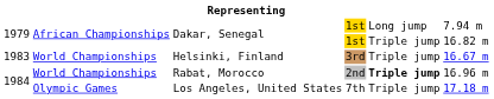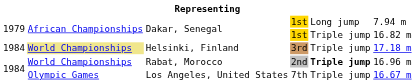 <table>
 <tr>
 <th colspan="6">Representing </th>
 </tr>
 <tr>
 <td rowspan=2>1979</td>
 <td rowspan=2><a href='#'>African Championships</a></td>
 <td rowspan=2>Dakar, Senegal</td>
 <td bgcolor="gold">1st</td>
 <td>Long jump</td>
 <td>7.94 m</td>
 </tr>
 <tr>
 <td bgcolor="gold">1st</td>
 <td>Triple jump</td>
 <td>16.82 m</td>
 </tr>
 <tr>
-<td>1983</td>
-<td><a href='#'>World Championships</a></td>
+<td>1984</td>
+<td style="background: khaki;"><a href='#'>World Championships</a></td>
 <td>Helsinki, Finland</td>
 <td bgcolor="cc9966">3rd</td>
 <td>Triple jump</td>
-<td><a href='#'>16.67 m</a></td>
+<td><a href='#'>17.18 m</a></td>
 </tr>
 <tr>
 <td rowspan=2>1984</td>
 <td><a href='#'>World Championships</a></td>
 <td>Rabat, Morocco</td>
 <td bgcolor=silver>2nd</td>
 <td><strong>Triple jump</strong></td>
 <td>16.96 m</td>
 </tr>
 <tr>
 <td><a href='#'>Olympic Games</a></td>
 <td>Los Angeles, United States</td>
 <td>7th</td>
 <td>Triple jump</td>
-<td><a href='#'>17.18 m</a></td>
+<td><a href='#'>16.67 m</a></td>
 </tr>
 </table>
